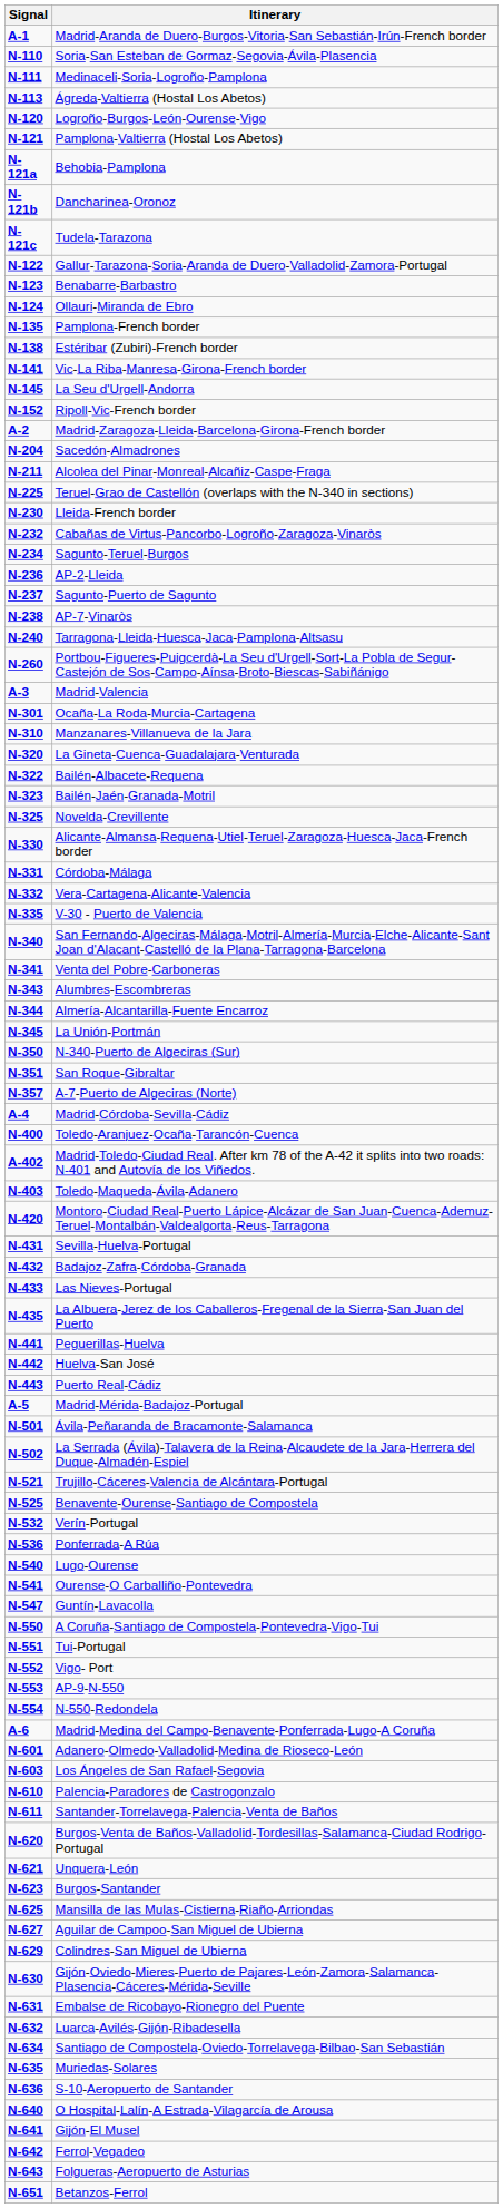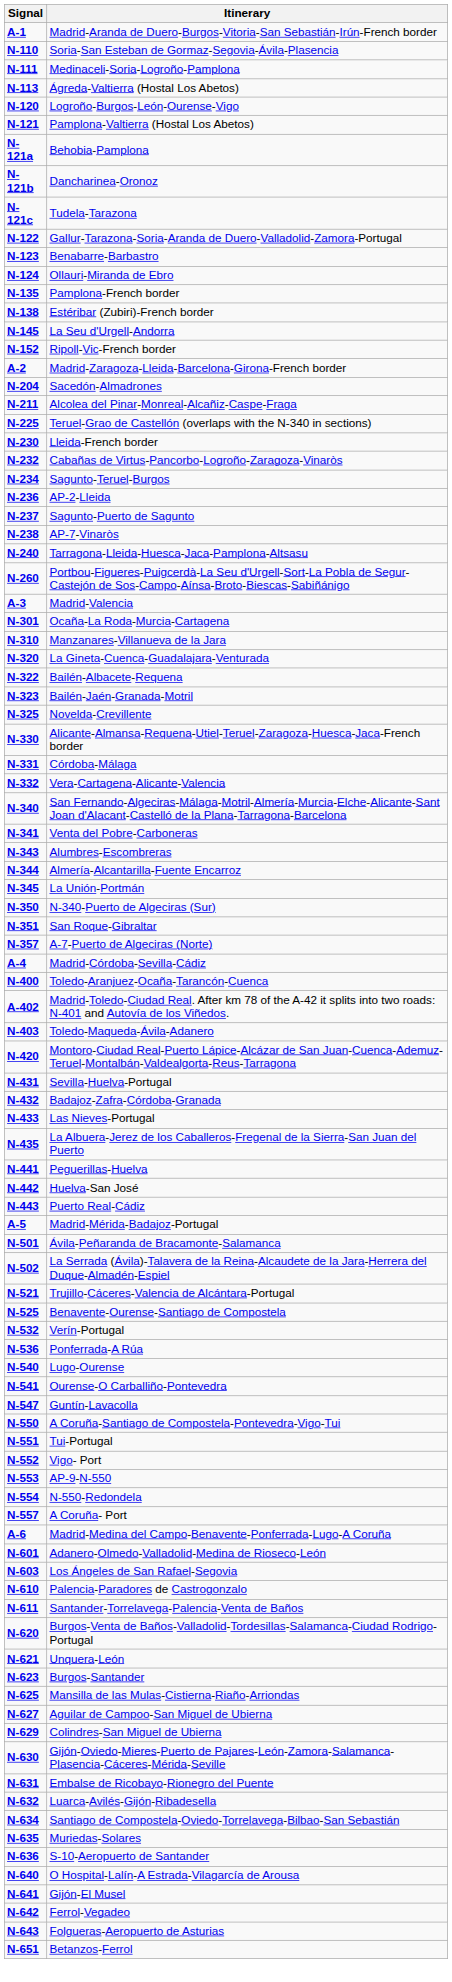 <table class="wikitable">
 <tr>
 <th>Signal</th>
 <th>Itinerary</th>
 </tr>
 <tr>
 <td><strong><a href='#'>A-1</a></strong></td>
 <td><a href='#'>Madrid</a>-<a href='#'>Aranda de Duero</a>-<a href='#'>Burgos</a>-<a href='#'>Vitoria</a>-<a href='#'>San Sebastián</a>-<a href='#'>Irún</a>-French border</td>
 </tr>
 <tr>
 <td><strong><a href='#'>N-110</a></strong></td>
 <td><a href='#'>Soria</a>-<a href='#'>San Esteban de Gormaz</a>-<a href='#'>Segovia</a>-<a href='#'>Ávila</a>-<a href='#'>Plasencia</a></td>
 </tr>
 <tr>
 <td><strong><a href='#'>N-111</a></strong></td>
 <td><a href='#'>Medinaceli</a>-<a href='#'>Soria</a>-<a href='#'>Logroño</a>-<a href='#'>Pamplona</a></td>
 </tr>
 <tr>
 <td><strong><a href='#'>N-113</a></strong></td>
 <td><a href='#'>Ágreda</a>-<a href='#'>Valtierra</a> (Hostal Los Abetos)</td>
 </tr>
 <tr>
 <td><strong><a href='#'>N-120</a></strong></td>
 <td><a href='#'>Logroño</a>-<a href='#'>Burgos</a>-<a href='#'>León</a>-<a href='#'>Ourense</a>-<a href='#'>Vigo</a></td>
 </tr>
 <tr>
 <td><strong><a href='#'>N-121</a></strong></td>
 <td><a href='#'>Pamplona</a>-<a href='#'>Valtierra</a> (Hostal Los Abetos)</td>
 </tr>
 <tr>
 <td><strong><a href='#'>N-121a</a></strong></td>
 <td><a href='#'>Behobia</a>-<a href='#'>Pamplona</a></td>
 </tr>
 <tr>
 <td><strong><a href='#'>N-121b</a></strong></td>
 <td><a href='#'>Dancharinea</a>-<a href='#'>Oronoz</a></td>
 </tr>
 <tr>
 <td><strong><a href='#'>N-121c</a></strong></td>
 <td><a href='#'>Tudela</a>-<a href='#'>Tarazona</a></td>
 </tr>
 <tr>
 <td><strong><a href='#'>N-122</a></strong></td>
 <td><a href='#'>Gallur</a>-<a href='#'>Tarazona</a>-<a href='#'>Soria</a>-<a href='#'>Aranda de Duero</a>-<a href='#'>Valladolid</a>-<a href='#'>Zamora</a>-Portugal</td>
 </tr>
 <tr>
 <td><strong><a href='#'>N-123</a></strong></td>
 <td><a href='#'>Benabarre</a>-<a href='#'>Barbastro</a></td>
 </tr>
 <tr>
 <td><strong><a href='#'>N-124</a></strong></td>
 <td><a href='#'>Ollauri</a>-<a href='#'>Miranda de Ebro</a></td>
 </tr>
 <tr>
 <td><strong><a href='#'>N-135</a></strong></td>
 <td><a href='#'>Pamplona</a>-French border</td>
 </tr>
 <tr>
 <td><strong><a href='#'>N-138</a></strong></td>
 <td><a href='#'>Estéribar</a> (Zubiri)-French border</td>
-</tr>
-<tr>
-<td><strong><a href='#'>N-141</a></strong></td>
-<td><a href='#'>Vic</a>-<a href='#'>La Riba</a>-<a href='#'>Manresa</a>-<a href='#'>Girona</a>-<a href='#'>French border</a></td>
 </tr>
 <tr>
 <td><strong><a href='#'>N-145</a></strong></td>
 <td><a href='#'>La Seu d'Urgell</a>-<a href='#'>Andorra</a></td>
 </tr>
 <tr>
 <td><strong><a href='#'>N-152</a></strong></td>
 <td><a href='#'>Ripoll</a>-<a href='#'>Vic</a>-French border</td>
 </tr>
 <tr>
 <td><strong><a href='#'>A-2</a></strong></td>
 <td><a href='#'>Madrid</a>-<a href='#'>Zaragoza</a>-<a href='#'>Lleida</a>-<a href='#'>Barcelona</a>-<a href='#'>Girona</a>-French border</td>
 </tr>
 <tr>
 <td><strong><a href='#'>N-204</a></strong></td>
 <td><a href='#'>Sacedón</a>-<a href='#'>Almadrones</a></td>
 </tr>
 <tr>
 <td><strong><a href='#'>N-211</a></strong></td>
 <td><a href='#'>Alcolea del Pinar</a>-<a href='#'>Monreal</a>-<a href='#'>Alcañiz</a>-<a href='#'>Caspe</a>-<a href='#'>Fraga</a></td>
 </tr>
 <tr>
 <td><strong><a href='#'>N-225</a></strong></td>
 <td><a href='#'>Teruel</a>-<a href='#'>Grao de Castellón</a> (overlaps with the N-340 in sections)</td>
 </tr>
 <tr>
 <td><strong><a href='#'>N-230</a></strong></td>
 <td><a href='#'>Lleida</a>-French border</td>
 </tr>
 <tr>
 <td><strong><a href='#'>N-232</a></strong></td>
 <td><a href='#'>Cabañas de Virtus</a>-<a href='#'>Pancorbo</a>-<a href='#'>Logroño</a>-<a href='#'>Zaragoza</a>-<a href='#'>Vinaròs</a></td>
 </tr>
 <tr>
 <td><strong><a href='#'>N-234</a></strong></td>
 <td><a href='#'>Sagunto</a>-<a href='#'>Teruel</a>-<a href='#'>Burgos</a></td>
 </tr>
 <tr>
 <td><strong><a href='#'>N-236</a></strong></td>
 <td><a href='#'>AP-2</a>-<a href='#'>Lleida</a></td>
 </tr>
 <tr>
 <td><strong><a href='#'>N-237</a></strong></td>
 <td><a href='#'>Sagunto</a>-<a href='#'>Puerto de Sagunto</a></td>
 </tr>
 <tr>
 <td><strong><a href='#'>N-238</a></strong></td>
 <td><a href='#'>AP-7</a>-<a href='#'>Vinaròs</a></td>
 </tr>
 <tr>
 <td><strong><a href='#'>N-240</a></strong></td>
 <td><a href='#'>Tarragona</a>-<a href='#'>Lleida</a>-<a href='#'>Huesca</a>-<a href='#'>Jaca</a>-<a href='#'>Pamplona</a>-<a href='#'>Altsasu</a></td>
 </tr>
 <tr>
 <td><strong><a href='#'>N-260</a></strong></td>
 <td><a href='#'>Portbou</a>-<a href='#'>Figueres</a>-<a href='#'>Puigcerdà</a>-<a href='#'>La Seu d'Urgell</a>-<a href='#'>Sort</a>-<a href='#'>La Pobla de Segur</a>-<a href='#'>Castejón de Sos</a>-<a href='#'>Campo</a>-<a href='#'>Aínsa</a>-<a href='#'>Broto</a>-<a href='#'>Biescas</a>-<a href='#'>Sabiñánigo</a></td>
 </tr>
 <tr>
 <td><strong><a href='#'>A-3</a></strong></td>
 <td><a href='#'>Madrid</a>-<a href='#'>Valencia</a></td>
 </tr>
 <tr>
 <td><strong><a href='#'>N-301</a></strong></td>
 <td><a href='#'>Ocaña</a>-<a href='#'>La Roda</a>-<a href='#'>Murcia</a>-<a href='#'>Cartagena</a></td>
 </tr>
 <tr>
 <td><strong><a href='#'>N-310</a></strong></td>
 <td><a href='#'>Manzanares</a>-<a href='#'>Villanueva de la Jara</a></td>
 </tr>
 <tr>
 <td><strong><a href='#'>N-320</a></strong></td>
 <td><a href='#'>La Gineta</a>-<a href='#'>Cuenca</a>-<a href='#'>Guadalajara</a>-<a href='#'>Venturada</a></td>
 </tr>
 <tr>
 <td><strong><a href='#'>N-322</a></strong></td>
 <td><a href='#'>Bailén</a>-<a href='#'>Albacete</a>-<a href='#'>Requena</a></td>
 </tr>
 <tr>
 <td><strong><a href='#'>N-323</a></strong></td>
 <td><a href='#'>Bailén</a>-<a href='#'>Jaén</a>-<a href='#'>Granada</a>-<a href='#'>Motril</a></td>
 </tr>
 <tr>
 <td><strong><a href='#'>N-325</a></strong></td>
 <td><a href='#'>Novelda</a>-<a href='#'>Crevillente</a></td>
 </tr>
 <tr>
 <td><strong><a href='#'>N-330</a></strong></td>
 <td><a href='#'>Alicante</a>-<a href='#'>Almansa</a>-<a href='#'>Requena</a>-<a href='#'>Utiel</a>-<a href='#'>Teruel</a>-<a href='#'>Zaragoza</a>-<a href='#'>Huesca</a>-<a href='#'>Jaca</a>-French border</td>
 </tr>
 <tr>
 <td><strong><a href='#'>N-331</a></strong></td>
 <td><a href='#'>Córdoba</a>-<a href='#'>Málaga</a></td>
 </tr>
 <tr>
 <td><strong><a href='#'>N-332</a></strong></td>
 <td><a href='#'>Vera</a>-<a href='#'>Cartagena</a>-<a href='#'>Alicante</a>-<a href='#'>Valencia</a></td>
-</tr>
-<tr>
-<td><strong><a href='#'>N-335</a></strong></td>
-<td><a href='#'>V-30</a> - <a href='#'>Puerto de Valencia</a></td>
 </tr>
 <tr>
 <td><strong><a href='#'>N-340</a></strong></td>
 <td><a href='#'>San Fernando</a>-<a href='#'>Algeciras</a>-<a href='#'>Málaga</a>-<a href='#'>Motril</a>-<a href='#'>Almería</a>-<a href='#'>Murcia</a>-<a href='#'>Elche</a>-<a href='#'>Alicante</a>-<a href='#'>Sant Joan d'Alacant</a>-<a href='#'>Castelló de la Plana</a>-<a href='#'>Tarragona</a>-<a href='#'>Barcelona</a></td>
 </tr>
 <tr>
 <td><strong><a href='#'>N-341</a></strong></td>
 <td><a href='#'>Venta del Pobre</a>-<a href='#'>Carboneras</a></td>
 </tr>
 <tr>
 <td><strong><a href='#'>N-343</a></strong></td>
 <td><a href='#'>Alumbres</a>-<a href='#'>Escombreras</a></td>
 </tr>
 <tr>
 <td><strong><a href='#'>N-344</a></strong></td>
 <td><a href='#'>Almería</a>-<a href='#'>Alcantarilla</a>-<a href='#'>Fuente Encarroz</a></td>
 </tr>
 <tr>
 <td><strong><a href='#'>N-345</a></strong></td>
 <td><a href='#'>La Unión</a>-<a href='#'>Portmán</a></td>
 </tr>
 <tr>
 <td><strong><a href='#'>N-350</a></strong></td>
 <td><a href='#'>N-340</a>-<a href='#'>Puerto de Algeciras (Sur)</a></td>
 </tr>
 <tr>
 <td><strong><a href='#'>N-351</a></strong></td>
 <td><a href='#'>San Roque</a>-<a href='#'>Gibraltar</a></td>
 </tr>
 <tr>
 <td><strong><a href='#'>N-357</a></strong></td>
 <td><a href='#'>A-7</a>-<a href='#'>Puerto de Algeciras (Norte)</a></td>
 </tr>
 <tr>
 <td><strong><a href='#'>A-4</a></strong></td>
 <td><a href='#'>Madrid</a>-<a href='#'>Córdoba</a>-<a href='#'>Sevilla</a>-<a href='#'>Cádiz</a></td>
 </tr>
 <tr>
 <td><strong><a href='#'>N-400</a></strong></td>
 <td><a href='#'>Toledo</a>-<a href='#'>Aranjuez</a>-<a href='#'>Ocaña</a>-<a href='#'>Tarancón</a>-<a href='#'>Cuenca</a></td>
 </tr>
 <tr>
 <td><strong><a href='#'>A-402</a></strong></td>
 <td><a href='#'>Madrid</a>-<a href='#'>Toledo</a>-<a href='#'>Ciudad Real</a>. After km 78 of the A-42 it splits into two roads: <a href='#'>N-401</a> and <a href='#'>Autovía de los Viñedos</a>.</td>
 </tr>
 <tr>
 <td><strong><a href='#'>N-403</a></strong></td>
 <td><a href='#'>Toledo</a>-<a href='#'>Maqueda</a>-<a href='#'>Ávila</a>-<a href='#'>Adanero</a></td>
 </tr>
 <tr>
 <td><strong><a href='#'>N-420</a></strong></td>
 <td><a href='#'>Montoro</a>-<a href='#'>Ciudad Real</a>-<a href='#'>Puerto Lápice</a>-<a href='#'>Alcázar de San Juan</a>-<a href='#'>Cuenca</a>-<a href='#'>Ademuz</a>-<a href='#'>Teruel</a>-<a href='#'>Montalbán</a>-<a href='#'>Valdealgorta</a>-<a href='#'>Reus</a>-<a href='#'>Tarragona</a></td>
 </tr>
 <tr>
 <td><strong><a href='#'>N-431</a></strong></td>
 <td><a href='#'>Sevilla</a>-<a href='#'>Huelva</a>-Portugal</td>
 </tr>
 <tr>
 <td><strong><a href='#'>N-432</a></strong></td>
 <td><a href='#'>Badajoz</a>-<a href='#'>Zafra</a>-<a href='#'>Córdoba</a>-<a href='#'>Granada</a></td>
 </tr>
 <tr>
 <td><strong><a href='#'>N-433</a></strong></td>
 <td><a href='#'>Las Nieves</a>-Portugal</td>
 </tr>
 <tr>
 <td><strong><a href='#'>N-435</a></strong></td>
 <td><a href='#'>La Albuera</a>-<a href='#'>Jerez de los Caballeros</a>-<a href='#'>Fregenal de la Sierra</a>-<a href='#'>San Juan del Puerto</a></td>
 </tr>
 <tr>
 <td><strong><a href='#'>N-441</a></strong></td>
 <td><a href='#'>Peguerillas</a>-<a href='#'>Huelva</a></td>
 </tr>
 <tr>
 <td><strong><a href='#'>N-442</a></strong></td>
 <td><a href='#'>Huelva</a>-San José</td>
 </tr>
 <tr>
 <td><strong><a href='#'>N-443</a></strong></td>
 <td><a href='#'>Puerto Real</a>-<a href='#'>Cádiz</a></td>
 </tr>
 <tr>
 <td><strong><a href='#'>A-5</a></strong></td>
 <td><a href='#'>Madrid</a>-<a href='#'>Mérida</a>-<a href='#'>Badajoz</a>-Portugal</td>
 </tr>
 <tr>
 <td><strong><a href='#'>N-501</a></strong></td>
 <td><a href='#'>Ávila</a>-<a href='#'>Peñaranda de Bracamonte</a>-<a href='#'>Salamanca</a></td>
 </tr>
 <tr>
 <td><strong><a href='#'>N-502</a></strong></td>
 <td><a href='#'>La Serrada</a> (<a href='#'>Ávila</a>)-<a href='#'>Talavera de la Reina</a>-<a href='#'>Alcaudete de la Jara</a>-<a href='#'>Herrera del Duque</a>-<a href='#'>Almadén</a>-<a href='#'>Espiel</a></td>
 </tr>
 <tr>
 <td><strong><a href='#'>N-521</a></strong></td>
 <td><a href='#'>Trujillo</a>-<a href='#'>Cáceres</a>-<a href='#'>Valencia de Alcántara</a>-Portugal</td>
 </tr>
 <tr>
 <td><strong><a href='#'>N-525</a></strong></td>
 <td><a href='#'>Benavente</a>-<a href='#'>Ourense</a>-<a href='#'>Santiago de Compostela</a></td>
 </tr>
 <tr>
 <td><strong><a href='#'>N-532</a></strong></td>
 <td><a href='#'>Verín</a>-Portugal</td>
 </tr>
 <tr>
 <td><strong><a href='#'>N-536</a></strong></td>
 <td><a href='#'>Ponferrada</a>-<a href='#'>A Rúa</a></td>
 </tr>
 <tr>
 <td><strong><a href='#'>N-540</a></strong></td>
 <td><a href='#'>Lugo</a>-<a href='#'>Ourense</a></td>
 </tr>
 <tr>
 <td><strong><a href='#'>N-541</a></strong></td>
 <td><a href='#'>Ourense</a>-<a href='#'>O Carballiño</a>-<a href='#'>Pontevedra</a></td>
 </tr>
 <tr>
 <td><strong><a href='#'>N-547</a></strong></td>
 <td><a href='#'>Guntín</a>-<a href='#'>Lavacolla</a></td>
 </tr>
 <tr>
 <td><strong><a href='#'>N-550</a></strong></td>
 <td><a href='#'>A Coruña</a>-<a href='#'>Santiago de Compostela</a>-<a href='#'>Pontevedra</a>-<a href='#'>Vigo</a>-<a href='#'>Tui</a></td>
 </tr>
 <tr>
 <td><strong><a href='#'>N-551</a></strong></td>
 <td><a href='#'>Tui</a>-Portugal</td>
 </tr>
 <tr>
 <td><strong><a href='#'>N-552</a></strong></td>
 <td><a href='#'>Vigo</a>- Port</td>
 </tr>
 <tr>
 <td><strong><a href='#'>N-553</a></strong></td>
 <td><a href='#'>AP-9</a>-<a href='#'>N-550</a></td>
 </tr>
 <tr>
 <td><strong><a href='#'>N-554</a></strong></td>
 <td><a href='#'>N-550</a>-<a href='#'>Redondela</a></td>
 </tr>
 <tr>
+<td><strong><a href='#'>N-557</a></strong></td>
+<td><a href='#'>A Coruña</a>- Port</td>
+</tr>
+<tr>
 <td><strong><a href='#'>A-6</a></strong></td>
 <td><a href='#'>Madrid</a>-<a href='#'>Medina del Campo</a>-<a href='#'>Benavente</a>-<a href='#'>Ponferrada</a>-<a href='#'>Lugo</a>-<a href='#'>A Coruña</a></td>
 </tr>
 <tr>
 <td><strong><a href='#'>N-601</a></strong></td>
 <td><a href='#'>Adanero</a>-<a href='#'>Olmedo</a>-<a href='#'>Valladolid</a>-<a href='#'>Medina de Rioseco</a>-<a href='#'>León</a></td>
 </tr>
 <tr>
 <td><strong><a href='#'>N-603</a></strong></td>
 <td><a href='#'>Los Ángeles de San Rafael</a>-<a href='#'>Segovia</a></td>
 </tr>
 <tr>
 <td><strong><a href='#'>N-610</a></strong></td>
 <td><a href='#'>Palencia</a>-<a href='#'>Paradores</a> de <a href='#'>Castrogonzalo</a></td>
 </tr>
 <tr>
 <td><strong><a href='#'>N-611</a></strong></td>
 <td><a href='#'>Santander</a>-<a href='#'>Torrelavega</a>-<a href='#'>Palencia</a>-<a href='#'>Venta de Baños</a></td>
 </tr>
 <tr>
 <td><strong><a href='#'>N-620</a></strong></td>
 <td><a href='#'>Burgos</a>-<a href='#'>Venta de Baños</a>-<a href='#'>Valladolid</a>-<a href='#'>Tordesillas</a>-<a href='#'>Salamanca</a>-<a href='#'>Ciudad Rodrigo</a>-Portugal</td>
 </tr>
 <tr>
 <td><strong><a href='#'>N-621</a></strong></td>
 <td><a href='#'>Unquera</a>-<a href='#'>León</a></td>
 </tr>
 <tr>
 <td><strong><a href='#'>N-623</a></strong></td>
 <td><a href='#'>Burgos</a>-<a href='#'>Santander</a></td>
 </tr>
 <tr>
 <td><strong><a href='#'>N-625</a></strong></td>
 <td><a href='#'>Mansilla de las Mulas</a>-<a href='#'>Cistierna</a>-<a href='#'>Riaño</a>-<a href='#'>Arriondas</a></td>
 </tr>
 <tr>
 <td><strong><a href='#'>N-627</a></strong></td>
 <td><a href='#'>Aguilar de Campoo</a>-<a href='#'>San Miguel de Ubierna</a></td>
 </tr>
 <tr>
 <td><strong><a href='#'>N-629</a></strong></td>
 <td><a href='#'>Colindres</a>-<a href='#'>San Miguel de Ubierna</a></td>
 </tr>
 <tr>
 <td><strong><a href='#'>N-630</a></strong></td>
 <td><a href='#'>Gijón</a>-<a href='#'>Oviedo</a>-<a href='#'>Mieres</a>-<a href='#'>Puerto de Pajares</a>-<a href='#'>León</a>-<a href='#'>Zamora</a>-<a href='#'>Salamanca</a>-<a href='#'>Plasencia</a>-<a href='#'>Cáceres</a>-<a href='#'>Mérida</a>-<a href='#'>Seville</a></td>
 </tr>
 <tr>
 <td><strong><a href='#'>N-631</a></strong></td>
 <td><a href='#'>Embalse de Ricobayo</a>-<a href='#'>Rionegro del Puente</a></td>
 </tr>
 <tr>
 <td><strong><a href='#'>N-632</a></strong></td>
 <td><a href='#'>Luarca</a>-<a href='#'>Avilés</a>-<a href='#'>Gijón</a>-<a href='#'>Ribadesella</a></td>
 </tr>
 <tr>
 <td><strong><a href='#'>N-634</a></strong></td>
 <td><a href='#'>Santiago de Compostela</a>-<a href='#'>Oviedo</a>-<a href='#'>Torrelavega</a>-<a href='#'>Bilbao</a>-<a href='#'>San Sebastián</a></td>
 </tr>
 <tr>
 <td><strong><a href='#'>N-635</a></strong></td>
 <td><a href='#'>Muriedas</a>-<a href='#'>Solares</a></td>
 </tr>
 <tr>
 <td><strong><a href='#'>N-636</a></strong></td>
 <td><a href='#'>S-10</a>-<a href='#'>Aeropuerto de Santander</a></td>
 </tr>
 <tr>
 <td><strong><a href='#'>N-640</a></strong></td>
 <td><a href='#'>O Hospital</a>-<a href='#'>Lalín</a>-<a href='#'>A Estrada</a>-<a href='#'>Vilagarcía de Arousa</a></td>
 </tr>
 <tr>
 <td><strong><a href='#'>N-641</a></strong></td>
 <td><a href='#'>Gijón</a>-<a href='#'>El Musel</a></td>
 </tr>
 <tr>
 <td><strong><a href='#'>N-642</a></strong></td>
 <td><a href='#'>Ferrol</a>-<a href='#'>Vegadeo</a></td>
 </tr>
 <tr>
 <td><strong><a href='#'>N-643</a></strong></td>
 <td><a href='#'>Folgueras</a>-<a href='#'>Aeropuerto de Asturias</a></td>
 </tr>
 <tr>
 <td><strong><a href='#'>N-651</a></strong></td>
 <td><a href='#'>Betanzos</a>-<a href='#'>Ferrol</a></td>
 </tr>
 </table>
